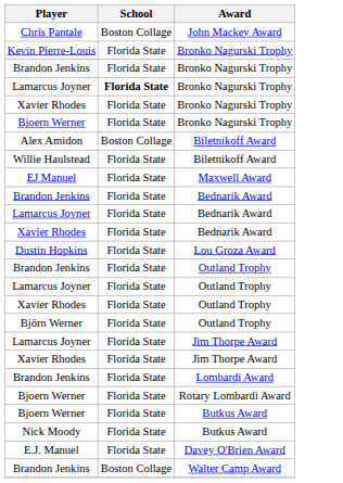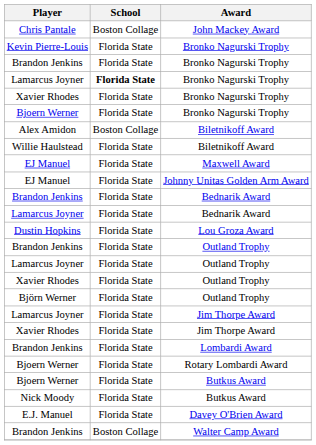 <table class="wikitable sortable" border="1">
 <tr>
 <th>Player</th>
 <th>School</th>
 <th>Award</th>
 </tr>
 <tr>
 <td style="text-align:center; background:white"><a href='#'>Chris Pantale</a></td>
 <td style="text-align:center; background:white">Boston Collage</td>
 <td style="text-align:center; background:white"><a href='#'>John Mackey Award</a></td>
 </tr>
 <tr>
 <td style="text-align:center; background:white"><a href='#'>Kevin Pierre-Louis</a></td>
 <td style="text-align:center; background:white">Florida State</td>
 <td style="text-align:center; background:white"><a href='#'>Bronko Nagurski Trophy</a></td>
 </tr>
 <tr>
 <td style="text-align:center; background:white">Brandon Jenkins</td>
 <td style="text-align:center; background:white">Florida State</td>
 <td style="text-align:center; background:white">Bronko Nagurski Trophy</td>
 </tr>
 <tr>
 <td style="text-align:center; background:white">Lamarcus Joyner</td>
 <td style="text-align:center; background:white"><strong>Florida State</strong></td>
 <td style="text-align:center; background:white">Bronko Nagurski Trophy</td>
 </tr>
 <tr>
 <td style="text-align:center; background:white">Xavier Rhodes</td>
 <td style="text-align:center; background:white">Florida State</td>
 <td style="text-align:center; background:white">Bronko Nagurski Trophy</td>
 </tr>
 <tr>
 <td style="text-align:center; background:white"><a href='#'>Bjoern Werner</a></td>
 <td style="text-align:center; background:white">Florida State</td>
 <td style="text-align:center; background:white">Bronko Nagurski Trophy</td>
 </tr>
 <tr>
 <td style="text-align:center; background:white">Alex Amidon</td>
 <td style="text-align:center; background:white">Boston Collage</td>
 <td style="text-align:center; background:white"><a href='#'>Biletnikoff Award</a></td>
 </tr>
 <tr>
 <td style="text-align:center; background:white">Willie Haulstead</td>
 <td style="text-align:center; background:white">Florida State</td>
 <td style="text-align:center; background:white">Biletnikoff Award</td>
 </tr>
 <tr>
 <td style="text-align:center; background:white"><a href='#'>EJ Manuel</a></td>
 <td style="text-align:center; background:white">Florida State</td>
 <td style="text-align:center; background:white"><a href='#'>Maxwell Award</a></td>
 </tr>
 <tr>
+<td style="text-align:center; background:white">EJ Manuel</td>
+<td style="text-align:center; background:white">Florida State</td>
+<td style="text-align:center; background:white"><a href='#'>Johnny Unitas Golden Arm Award</a></td>
+</tr>
+<tr>
 <td style="text-align:center; background:white"><a href='#'>Brandon Jenkins</a></td>
 <td style="text-align:center; background:white">Florida State</td>
 <td style="text-align:center; background:white"><a href='#'>Bednarik Award</a></td>
 </tr>
 <tr>
 <td style="text-align:center; background:white"><a href='#'>Lamarcus Joyner</a></td>
-<td style="text-align:center; background:white">Florida State</td>
-<td style="text-align:center; background:white">Bednarik Award</td>
-</tr>
-<tr>
-<td style="text-align:center; background:white"><a href='#'>Xavier Rhodes</a></td>
 <td style="text-align:center; background:white">Florida State</td>
 <td style="text-align:center; background:white">Bednarik Award</td>
 </tr>
 <tr>
 <td style="text-align:center; background:white"><a href='#'>Dustin Hopkins</a></td>
 <td style="text-align:center; background:white">Florida State</td>
 <td style="text-align:center; background:white"><a href='#'>Lou Groza Award</a></td>
 </tr>
 <tr>
 <td style="text-align:center; background:white">Brandon Jenkins</td>
 <td style="text-align:center; background:white">Florida State</td>
 <td style="text-align:center; background:white"><a href='#'>Outland Trophy</a></td>
 </tr>
 <tr>
 <td style="text-align:center; background:white">Lamarcus Joyner</td>
 <td style="text-align:center; background:white">Florida State</td>
 <td style="text-align:center; background:white">Outland Trophy</td>
 </tr>
 <tr>
 <td style="text-align:center; background:white">Xavier Rhodes</td>
 <td style="text-align:center; background:white">Florida State</td>
 <td style="text-align:center; background:white">Outland Trophy</td>
 </tr>
 <tr>
 <td style="text-align:center; background:white">Björn Werner</td>
 <td style="text-align:center; background:white">Florida State</td>
 <td style="text-align:center; background:white">Outland Trophy</td>
 </tr>
 <tr>
 <td style="text-align:center; background:white">Lamarcus Joyner</td>
 <td style="text-align:center; background:white">Florida State</td>
 <td style="text-align:center; background:white"><a href='#'>Jim Thorpe Award</a></td>
 </tr>
 <tr>
 <td style="text-align:center; background:white">Xavier Rhodes</td>
 <td style="text-align:center; background:white">Florida State</td>
 <td style="text-align:center; background:white">Jim Thorpe Award</td>
 </tr>
 <tr>
 <td style="text-align:center; background:white">Brandon Jenkins</td>
 <td style="text-align:center; background:white">Florida State</td>
 <td style="text-align:center; background:white"><a href='#'>Lombardi Award</a></td>
 </tr>
 <tr>
 <td style="text-align:center; background:white">Bjoern Werner</td>
 <td style="text-align:center; background:white">Florida State</td>
 <td style="text-align:center; background:white">Rotary Lombardi Award</td>
 </tr>
 <tr>
 <td style="text-align:center; background:white">Bjoern Werner</td>
 <td style="text-align:center; background:white">Florida State</td>
 <td style="text-align:center; background:white"><a href='#'>Butkus Award</a></td>
 </tr>
 <tr>
 <td style="text-align:center; background:white">Nick Moody</td>
 <td style="text-align:center; background:white">Florida State</td>
 <td style="text-align:center; background:white">Butkus Award</td>
 </tr>
 <tr>
 <td style="text-align:center; background:white">E.J. Manuel</td>
 <td style="text-align:center; background:white">Florida State</td>
 <td style="text-align:center; background:white"><a href='#'>Davey O'Brien Award</a></td>
 </tr>
 <tr>
 <td style="text-align:center; background:white">Brandon Jenkins</td>
 <td style="text-align:center; background:white">Boston Collage</td>
 <td style="text-align:center; background:white"><a href='#'>Walter Camp Award</a></td>
 </tr>
 <tr>
 </tr>
 </table>
